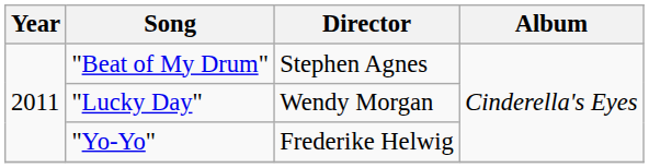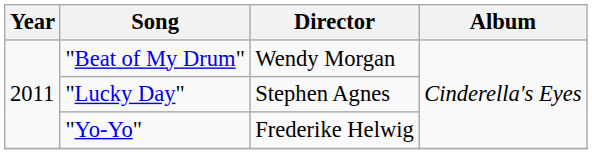 <table class="wikitable plainrowheaders">
 <tr>
 <th scope="col">Year</th>
 <th scope="col">Song</th>
 <th scope="col">Director</th>
 <th scope="col">Album</th>
 </tr>
 <tr>
 <td rowspan=3>2011</td>
 <td>"<a href='#'>Beat of My Drum</a>"</td>
-<td>Stephen Agnes</td>
+<td>Wendy Morgan</td>
 <td rowspan=3 align=center><em>Cinderella's Eyes</em></td>
 </tr>
 <tr>
 <td>"<a href='#'>Lucky Day</a>"</td>
-<td>Wendy Morgan</td>
+<td>Stephen Agnes</td>
 </tr>
 <tr>
 <td>"<a href='#'>Yo-Yo</a>"</td>
 <td>Frederike Helwig</td>
 </tr>
 <tr>
 </tr>
 </table>
